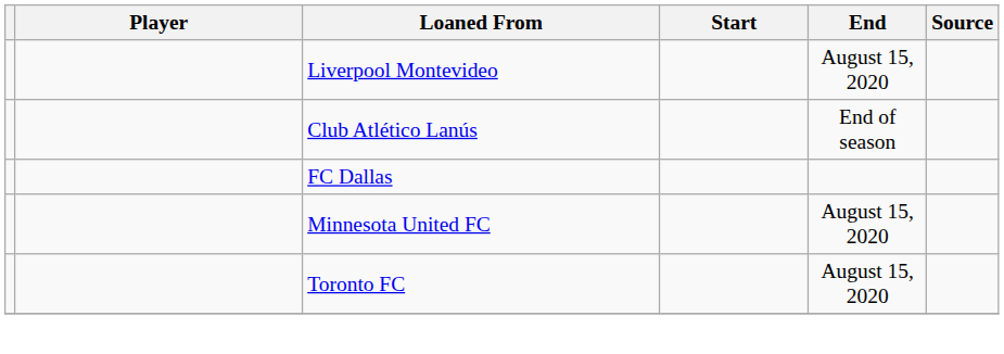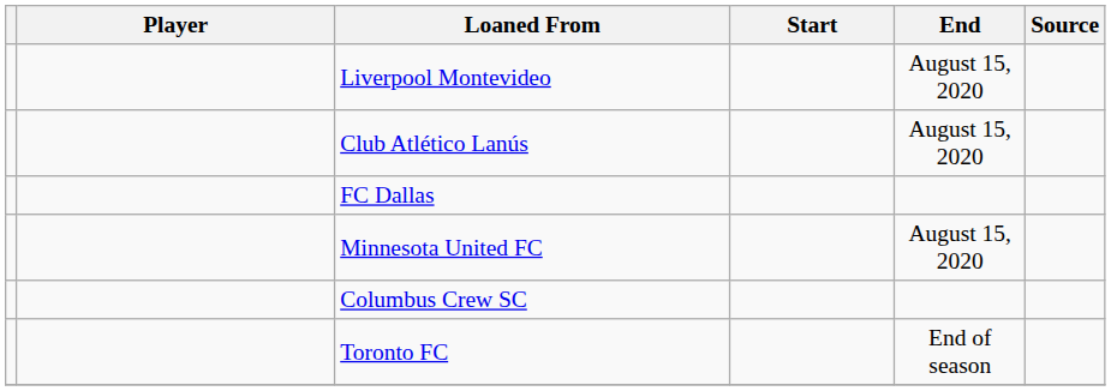 <table class="wikitable plainrowheaders sortable" style="font-size:95%">
 <tr>
 <th></th>
 <th scope="col" style="width:200px;">Player</th>
 <th scope="col" style="width:250px;">Loaned From</th>
 <th scope="col" style="width:100px;">Start</th>
 <th scope="col" style="width:78px;">End</th>
 <th>Source</th>
 </tr>
 <tr>
 <td align=center></td>
 <td></td>
 <td> <a href='#'>Liverpool Montevideo</a></td>
 <td align=center></td>
 <td align=center>August 15, 2020</td>
 <td align=center></td>
 </tr>
 <tr>
 <td align=center></td>
 <td></td>
 <td> <a href='#'>Club Atlético Lanús</a></td>
 <td align=center></td>
-<td align=center>End of season</td>
+<td align=center>August 15, 2020</td>
 <td align=center></td>
 </tr>
 <tr>
 <td align=center></td>
 <td></td>
 <td> <a href='#'>FC Dallas</a></td>
 <td align=center></td>
 <td align=center></td>
 <td align=center></td>
 </tr>
 <tr>
 <td align=center></td>
 <td></td>
 <td> <a href='#'>Minnesota United FC</a></td>
 <td align=center></td>
 <td align=center>August 15, 2020</td>
 <td align=center></td>
 </tr>
 <tr>
 <td align=center></td>
 <td></td>
+<td> <a href='#'>Columbus Crew SC</a></td>
+<td align=center></td>
+<td align=center></td>
+<td align=center></td>
+</tr>
+<tr>
+<td align=center></td>
+<td></td>
 <td> <a href='#'>Toronto FC</a></td>
 <td align=center></td>
-<td align=center>August 15, 2020</td>
+<td align=center>End of season</td>
 <td align=center></td>
 </tr>
 <tr>
 </tr>
 </table>
